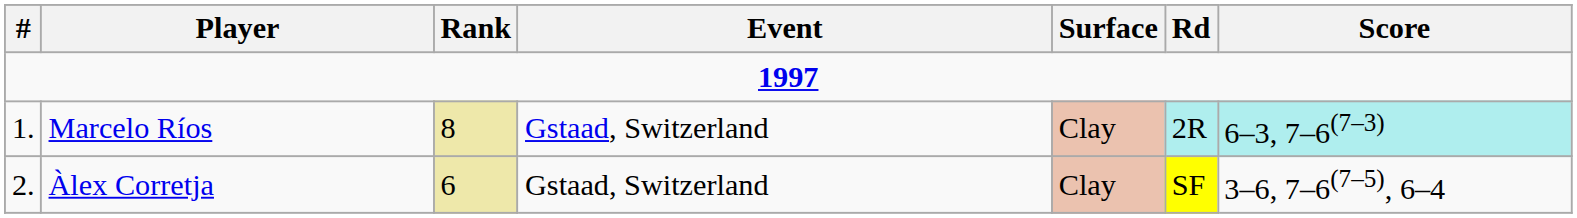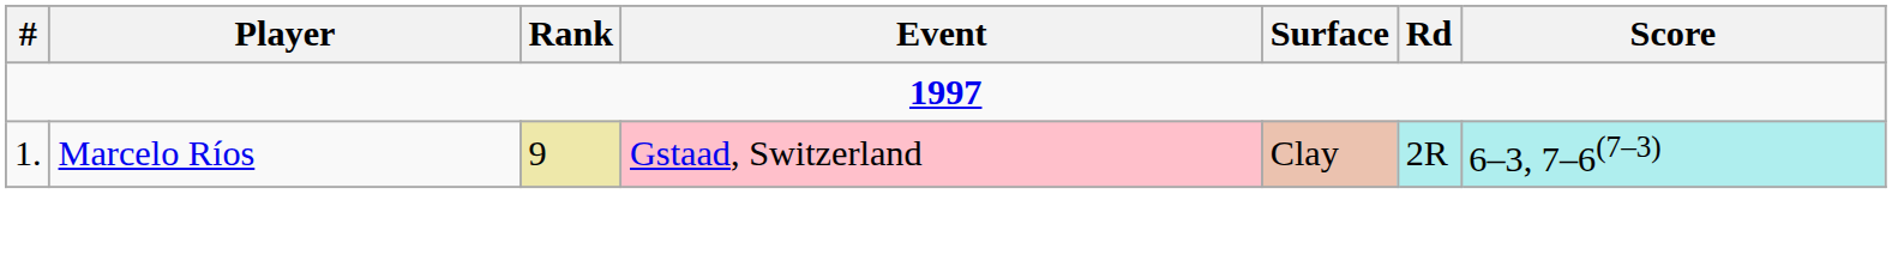 <table class="wikitable sortable">
 <tr>
 <th>#</th>
 <th width=200>Player</th>
 <th>Rank</th>
 <th width=275>Event</th>
 <th>Surface</th>
 <th>Rd</th>
 <th width=180>Score</th>
 </tr>
 <tr>
 <td colspan=7 style=text-align:center><strong><a href='#'>1997</a></strong></td>
 </tr>
 <tr>
 <td>1.</td>
 <td> <a href='#'>Marcelo Ríos</a></td>
-<td bgcolor= EEE8AA>8</td>
-<td><a href='#'>Gstaad</a>, Switzerland</td>
+<td bgcolor= EEE8AA>9</td>
+<td style="background: pink;"><a href='#'>Gstaad</a>, Switzerland</td>
 <td style="background:#ebc2af;">Clay</td>
 <td bgcolor=afeeee>2R</td>
 <td style="background: paleturquoise;">6–3, 7–6<sup>(7–3)</sup></td>
 </tr>
-<tr>
-<td>2.</td>
-<td> <a href='#'>Àlex Corretja</a></td>
-<td bgcolor= EEE8AA>6</td>
-<td>Gstaad, Switzerland</td>
-<td style="background:#ebc2af;">Clay</td>
-<td bgcolor=yellow>SF</td>
-<td>3–6, 7–6<sup>(7–5)</sup>, 6–4</td>
-</tr>
 </table>
